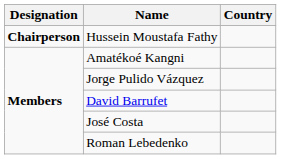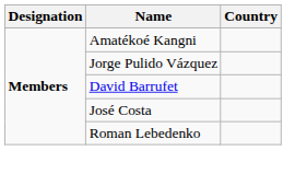 <table class="wikitable">
 <tr>
 <th>Designation</th>
 <th>Name</th>
 <th>Country</th>
-</tr>
-<tr>
-<td><strong>Chairperson</strong></td>
-<td>Hussein Moustafa Fathy</td>
-<td></td>
 </tr>
 <tr>
 <td rowspan=5><strong>Members</strong></td>
 <td>Amatékoé Kangni</td>
 <td></td>
 </tr>
 <tr>
 <td>Jorge Pulido Vázquez</td>
 <td></td>
 </tr>
 <tr>
 <td><a href='#'>David Barrufet</a></td>
 <td></td>
 </tr>
 <tr>
 <td>José Costa</td>
 <td></td>
 </tr>
 <tr>
 <td>Roman Lebedenko</td>
 <td></td>
 </tr>
 </table>
